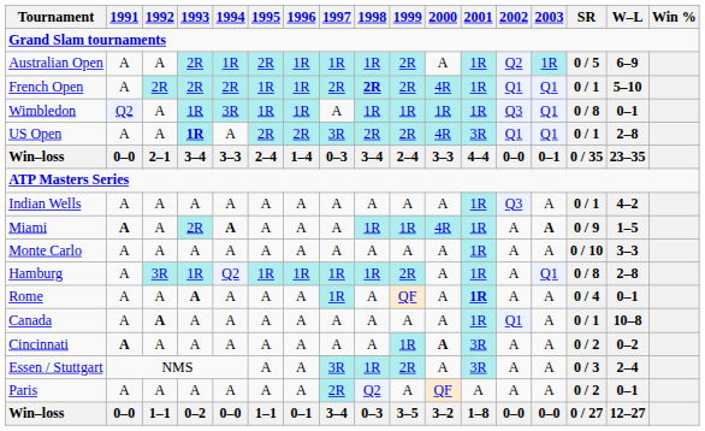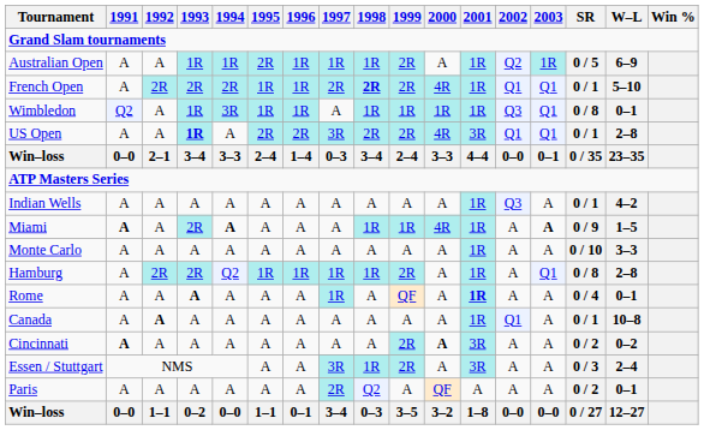 <table class=wikitable style=text-align:center;font-size:97%>
 <tr>
 <th>Tournament</th>
 <th><a href='#'>1991</a></th>
 <th><a href='#'>1992</a></th>
 <th><a href='#'>1993</a></th>
 <th><a href='#'>1994</a></th>
 <th><a href='#'>1995</a></th>
 <th><a href='#'>1996</a></th>
 <th><a href='#'>1997</a></th>
 <th><a href='#'>1998</a></th>
 <th><a href='#'>1999</a></th>
 <th><a href='#'>2000</a></th>
 <th><a href='#'>2001</a></th>
 <th><a href='#'>2002</a></th>
 <th><a href='#'>2003</a></th>
 <th>SR</th>
 <th>W–L</th>
 <th>Win %</th>
 </tr>
 <tr>
 <td colspan=23 align=left><strong><a href='#'>Grand Slam tournaments</a></strong></td>
 </tr>
 <tr>
 <td align=left><a href='#'>Australian Open</a></td>
 <td>A</td>
 <td>A</td>
-<td bgcolor=afeeee><a href='#'>2R</a></td>
+<td bgcolor=afeeee><a href='#'>1R</a></td>
 <td bgcolor=afeeee><a href='#'>1R</a></td>
 <td bgcolor=afeeee><a href='#'>2R</a></td>
 <td bgcolor=afeeee><a href='#'>1R</a></td>
 <td bgcolor=afeeee><a href='#'>1R</a></td>
 <td bgcolor=afeeee><a href='#'>1R</a></td>
 <td bgcolor=afeeee><a href='#'>2R</a></td>
 <td>A</td>
 <td bgcolor=afeeee><a href='#'>1R</a></td>
 <td bgcolor=ecf2ff><a href='#'>Q2</a></td>
 <td bgcolor=afeeee><a href='#'>1R</a></td>
 <th>0 / 5</th>
 <th>6–9</th>
 <th></th>
 </tr>
 <tr>
 <td align=left><a href='#'>French Open</a></td>
 <td>A</td>
 <td bgcolor=afeeee><a href='#'>2R</a></td>
 <td bgcolor=afeeee><a href='#'>2R</a></td>
 <td bgcolor=afeeee><a href='#'>2R</a></td>
 <td bgcolor=afeeee><a href='#'>1R</a></td>
 <td bgcolor=afeeee><a href='#'>1R</a></td>
 <td bgcolor=afeeee><a href='#'>2R</a></td>
 <td bgcolor=afeeee><strong><a href='#'>2R</a></strong></td>
 <td bgcolor=afeeee><a href='#'>2R</a></td>
 <td bgcolor=afeeee><a href='#'>4R</a></td>
 <td bgcolor=afeeee><a href='#'>1R</a></td>
 <td bgcolor=ecf2ff><a href='#'>Q1</a></td>
 <td bgcolor=ecf2ff><a href='#'>Q1</a></td>
 <th>0 / 1</th>
 <th>5–10</th>
 <th></th>
 </tr>
 <tr>
 <td align=left><a href='#'>Wimbledon</a></td>
 <td bgcolor=ecf2ff><a href='#'>Q2</a></td>
 <td>A</td>
 <td bgcolor=afeeee><a href='#'>1R</a></td>
 <td bgcolor=afeeee><a href='#'>3R</a></td>
 <td bgcolor=afeeee><a href='#'>1R</a></td>
 <td bgcolor=afeeee><a href='#'>1R</a></td>
 <td>A</td>
 <td bgcolor=afeeee><a href='#'>1R</a></td>
 <td bgcolor=afeeee><a href='#'>1R</a></td>
 <td bgcolor=afeeee><a href='#'>1R</a></td>
 <td bgcolor=afeeee><a href='#'>1R</a></td>
 <td bgcolor=ecf2ff><a href='#'>Q3</a></td>
 <td bgcolor=ecf2ff><a href='#'>Q1</a></td>
 <th>0 / 8</th>
 <th>0–1</th>
 <th></th>
 </tr>
 <tr>
 <td align=left><a href='#'>US Open</a></td>
 <td>A</td>
 <td>A</td>
 <td bgcolor=afeeee><strong><a href='#'>1R</a></strong></td>
 <td>A</td>
 <td bgcolor=afeeee><a href='#'>2R</a></td>
 <td bgcolor=afeeee><a href='#'>2R</a></td>
 <td bgcolor=afeeee><a href='#'>3R</a></td>
 <td bgcolor=afeeee><a href='#'>2R</a></td>
 <td bgcolor=afeeee><a href='#'>2R</a></td>
 <td bgcolor=afeeee><a href='#'>4R</a></td>
 <td bgcolor=afeeee><a href='#'>3R</a></td>
 <td bgcolor=ecf2ff><a href='#'>Q1</a></td>
 <td bgcolor=ecf2ff><a href='#'>Q1</a></td>
 <th>0 / 1</th>
 <th>2–8</th>
 <th></th>
 </tr>
 <tr>
 <th style=text-align:left>Win–loss</th>
 <th>0–0</th>
 <th>2–1</th>
 <th>3–4</th>
 <th>3–3</th>
 <th>2–4</th>
 <th>1–4</th>
 <th>0–3</th>
 <th>3–4</th>
 <th>2–4</th>
 <th>3–3</th>
 <th>4–4</th>
 <th>0–0</th>
 <th>0–1</th>
 <th>0 / 35</th>
 <th>23–35</th>
 <th></th>
 </tr>
 <tr>
 <td colspan=23 align=left><strong><a href='#'>ATP Masters Series</a></strong></td>
 </tr>
 <tr>
 <td align=left><a href='#'>Indian Wells</a></td>
 <td>A</td>
 <td>A</td>
 <td>A</td>
 <td>A</td>
 <td>A</td>
 <td>A</td>
 <td>A</td>
 <td>A</td>
 <td>A</td>
 <td>A</td>
 <td bgcolor=afeeee><a href='#'>1R</a></td>
 <td bgcolor=ecf2ff><a href='#'>Q3</a></td>
 <td>A</td>
 <th>0 / 1</th>
 <th>4–2</th>
 <th></th>
 </tr>
 <tr>
 <td align=left><a href='#'>Miami</a></td>
 <td><strong>A</strong></td>
 <td>A</td>
 <td bgcolor=afeeee><a href='#'>2R</a></td>
 <td><strong>A</strong></td>
 <td>A</td>
 <td>A</td>
 <td>A</td>
 <td bgcolor=afeeee><a href='#'>1R</a></td>
 <td bgcolor=afeeee><a href='#'>1R</a></td>
 <td bgcolor=afeeee><a href='#'>4R</a></td>
 <td bgcolor=afeeee><a href='#'>1R</a></td>
 <td>A</td>
 <td><strong>A</strong></td>
 <th>0 / 9</th>
 <th>1–5</th>
 <th></th>
 </tr>
 <tr>
 <td align=left><a href='#'>Monte Carlo</a></td>
 <td>A</td>
 <td>A</td>
 <td>A</td>
 <td>A</td>
 <td>A</td>
 <td>A</td>
 <td>A</td>
 <td>A</td>
 <td>A</td>
 <td>A</td>
 <td bgcolor=afeeee><a href='#'>1R</a></td>
 <td>A</td>
 <td>A</td>
 <th>0 / 10</th>
 <th>3–3</th>
 <th></th>
 </tr>
 <tr>
 <td align=left><a href='#'>Hamburg</a></td>
 <td>A</td>
-<td bgcolor=afeeee><a href='#'>3R</a></td>
-<td bgcolor=afeeee><a href='#'>1R</a></td>
+<td bgcolor=afeeee><a href='#'>2R</a></td>
+<td bgcolor=afeeee><a href='#'>2R</a></td>
 <td bgcolor=ecf2ff><a href='#'>Q2</a></td>
 <td bgcolor=afeeee><a href='#'>1R</a></td>
 <td bgcolor=afeeee><a href='#'>1R</a></td>
 <td bgcolor=afeeee><a href='#'>1R</a></td>
 <td bgcolor=afeeee><a href='#'>1R</a></td>
 <td bgcolor=afeeee><a href='#'>2R</a></td>
 <td>A</td>
 <td bgcolor=afeeee><a href='#'>1R</a></td>
 <td>A</td>
 <td bgcolor=ecf2ff><a href='#'>Q1</a></td>
 <th>0 / 8</th>
 <th>2–8</th>
 <th></th>
 </tr>
 <tr>
 <td align=left><a href='#'>Rome</a></td>
 <td>A</td>
 <td>A</td>
 <td><strong>A</strong></td>
 <td>A</td>
 <td>A</td>
 <td>A</td>
 <td bgcolor=afeeee><a href='#'>1R</a></td>
 <td>A</td>
 <td bgcolor=ffebcd><a href='#'>QF</a></td>
 <td>A</td>
 <td bgcolor=afeeee><strong><a href='#'>1R</a></strong></td>
 <td>A</td>
 <td>A</td>
 <th>0 / 4</th>
 <th>0–1</th>
 <th></th>
 </tr>
 <tr>
 <td align=left><a href='#'>Canada</a></td>
 <td>A</td>
 <td><strong>A</strong></td>
 <td>A</td>
 <td>A</td>
 <td>A</td>
 <td>A</td>
 <td>A</td>
 <td>A</td>
 <td>A</td>
 <td>A</td>
 <td bgcolor=afeeee><a href='#'>1R</a></td>
 <td bgcolor=ecf2ff><a href='#'>Q1</a></td>
 <td>A</td>
 <th>0 / 1</th>
 <th>10–8</th>
 <th></th>
 </tr>
 <tr>
 <td align=left><a href='#'>Cincinnati</a></td>
 <td><strong>A</strong></td>
 <td>A</td>
 <td>A</td>
 <td>A</td>
 <td>A</td>
 <td>A</td>
 <td>A</td>
 <td>A</td>
-<td bgcolor=afeeee><a href='#'>1R</a></td>
+<td bgcolor=afeeee><a href='#'>2R</a></td>
 <td><strong>A</strong></td>
 <td bgcolor=afeeee><a href='#'>3R</a></td>
 <td>A</td>
 <td>A</td>
 <th>0 / 2</th>
 <th>0–2</th>
 <th></th>
 </tr>
 <tr>
 <td align=left><a href='#'>Essen / Stuttgart</a></td>
 <td colspan=4>NMS</td>
 <td>A</td>
 <td>A</td>
 <td bgcolor=afeeee><a href='#'>3R</a></td>
 <td bgcolor=afeeee><a href='#'>1R</a></td>
 <td bgcolor=afeeee><a href='#'>2R</a></td>
 <td>A</td>
 <td bgcolor=afeeee><a href='#'>3R</a></td>
 <td>A</td>
 <td>A</td>
 <th>0 / 3</th>
 <th>2–4</th>
 <th></th>
 </tr>
 <tr>
 <td align=left><a href='#'>Paris</a></td>
 <td>A</td>
 <td>A</td>
 <td>A</td>
 <td>A</td>
 <td>A</td>
 <td>A</td>
 <td bgcolor=afeeee><a href='#'>2R</a></td>
 <td bgcolor=ecf2ff><a href='#'>Q2</a></td>
 <td>A</td>
 <td bgcolor=ffebcd><a href='#'>QF</a></td>
 <td>A</td>
 <td>A</td>
 <td>A</td>
 <th>0 / 2</th>
 <th>0–1</th>
 <th></th>
 </tr>
 <tr>
 <th style=text-align:left>Win–loss</th>
 <th>0–0</th>
 <th>1–1</th>
 <th>0–2</th>
 <th>0–0</th>
 <th>1–1</th>
 <th>0–1</th>
 <th>3–4</th>
 <th>0–3</th>
 <th>3–5</th>
 <th>3–2</th>
 <th>1–8</th>
 <th>0–0</th>
 <th>0–0</th>
 <th>0 / 27</th>
 <th>12–27</th>
 <th></th>
 </tr>
 </table>
